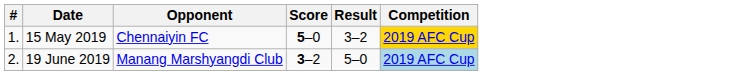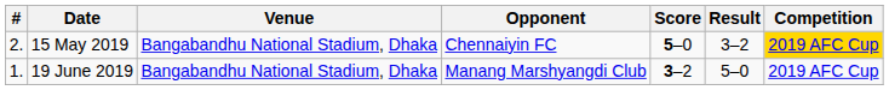 <table class="wikitable">
 <tr>
 <th>#</th>
 <th>Date</th>
+<th>Venue</th>
 <th>Opponent</th>
 <th>Score</th>
 <th>Result</th>
 <th>Competition</th>
 </tr>
 <tr>
-<td>1.</td>
+<td>2.</td>
 <td>15 May 2019</td>
+<td><a href='#'>Bangabandhu National Stadium</a>, <a href='#'>Dhaka</a></td>
 <td> <a href='#'>Chennaiyin FC</a></td>
 <td style="text-align:center;"><strong>5</strong>–0</td>
 <td style="text-align:center;">3–2</td>
 <td style="background: gold;"><a href='#'>2019 AFC Cup</a></td>
 </tr>
 <tr>
-<td>2.</td>
+<td>1.</td>
 <td>19 June 2019</td>
+<td><a href='#'>Bangabandhu National Stadium</a>, <a href='#'>Dhaka</a></td>
 <td> <a href='#'>Manang Marshyangdi Club</a></td>
 <td style="text-align:center;"><strong>3</strong>–2</td>
 <td style="text-align:center;">5–0</td>
-<td style="background: lightblue;"><a href='#'>2019 AFC Cup</a></td>
+<td><a href='#'>2019 AFC Cup</a></td>
 </tr>
 </table>
